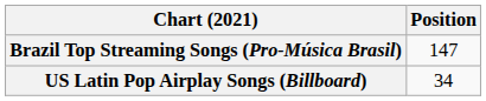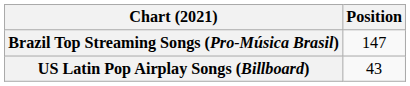 <table class="wikitable sortable plainrowheaders" style="text-align:center">
 <tr>
 <th scope="col">Chart (2021)</th>
 <th scope="col">Position</th>
 </tr>
 <tr>
 <th scope="row">Brazil Top Streaming Songs (<em>Pro-Música Brasil</em>)</th>
 <td>147</td>
 </tr>
 <tr>
 <th scope="row">US Latin Pop Airplay Songs (<em>Billboard</em>)</th>
-<td>34</td>
+<td>43</td>
 </tr>
 </table>
